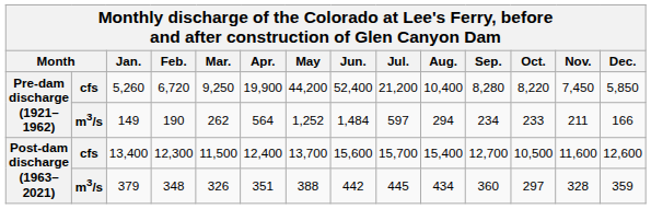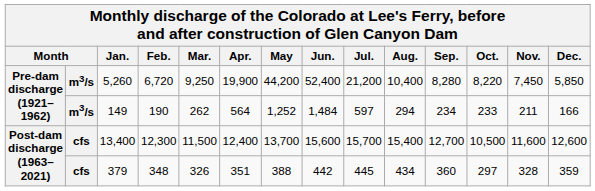 <table class="wikitable collapsible collapsed" style="float: center; clear: right; margin-left: 0.5em">
 <tr>
 <th colspan=14>Monthly discharge of the Colorado at Lee's Ferry, before<br>and after construction of Glen Canyon Dam</th>
 </tr>
 <tr style="font-size:9pt; text-align:center;">
 <th colspan=2>Month</th>
 <th>Jan.</th>
 <th>Feb.</th>
 <th>Mar.</th>
 <th>Apr.</th>
 <th>May</th>
 <th>Jun.</th>
 <th>Jul.</th>
 <th>Aug.</th>
 <th>Sep.</th>
 <th>Oct.</th>
 <th>Nov.</th>
 <th>Dec.</th>
 </tr>
 <tr style="font-size:9pt; text-align:center;">
 <th rowspan=2>Pre-dam discharge (1921–1962)</th>
-<th>cfs</th>
+<th>m<sup>3</sup>/s</th>
 <td>5,260</td>
 <td>6,720</td>
 <td>9,250</td>
 <td>19,900</td>
 <td>44,200</td>
 <td>52,400</td>
 <td>21,200</td>
 <td>10,400</td>
 <td>8,280</td>
 <td>8,220</td>
 <td>7,450</td>
 <td>5,850</td>
 </tr>
 <tr style="font-size:9pt; text-align:center;">
 <th>m<sup>3</sup>/s</th>
 <td>149</td>
 <td>190</td>
 <td>262</td>
 <td>564</td>
 <td>1,252</td>
 <td>1,484</td>
 <td>597</td>
 <td>294</td>
 <td>234</td>
 <td>233</td>
 <td>211</td>
 <td>166</td>
 </tr>
 <tr style="font-size:9pt; text-align:center;">
 <th rowspan=2>Post-dam discharge (1963–2021)</th>
 <th>cfs</th>
 <td>13,400</td>
 <td>12,300</td>
 <td>11,500</td>
 <td>12,400</td>
 <td>13,700</td>
 <td>15,600</td>
 <td>15,700</td>
 <td>15,400</td>
 <td>12,700</td>
 <td>10,500</td>
 <td>11,600</td>
 <td>12,600</td>
 </tr>
 <tr style="font-size:9pt; text-align:center;">
-<th>m<sup>3</sup>/s</th>
+<th>cfs</th>
 <td>379</td>
 <td>348</td>
 <td>326</td>
 <td>351</td>
 <td>388</td>
 <td>442</td>
 <td>445</td>
 <td>434</td>
 <td>360</td>
 <td>297</td>
 <td>328</td>
 <td>359</td>
 </tr>
 </table>
